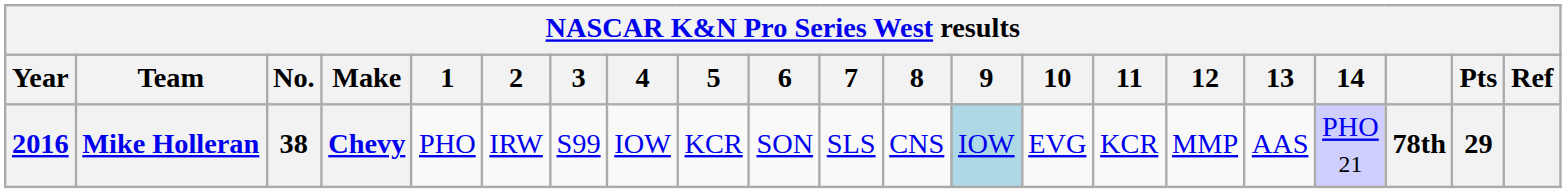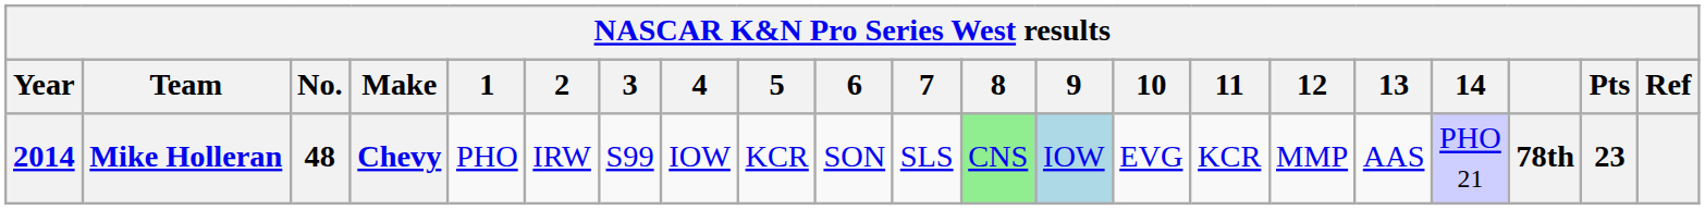 <table class="wikitable" style="text-align:center; font-size:75%">
 <tr>
 <th colspan=23><a href='#'>NASCAR K&N Pro Series West</a> results</th>
 </tr>
 <tr>
 <th>Year</th>
 <th>Team</th>
 <th>No.</th>
 <th>Make</th>
 <th>1</th>
 <th>2</th>
 <th>3</th>
 <th>4</th>
 <th>5</th>
 <th>6</th>
 <th>7</th>
 <th>8</th>
 <th>9</th>
 <th>10</th>
 <th>11</th>
 <th>12</th>
 <th>13</th>
 <th>14</th>
 <th></th>
 <th>Pts</th>
 <th>Ref</th>
 </tr>
 <tr>
-<th><a href='#'>2016</a></th>
+<th><a href='#'>2014</a></th>
 <th><a href='#'>Mike Holleran</a></th>
-<th>38</th>
+<th>48</th>
 <th><a href='#'>Chevy</a></th>
 <td><a href='#'>PHO</a></td>
 <td><a href='#'>IRW</a></td>
 <td><a href='#'>S99</a></td>
 <td><a href='#'>IOW</a></td>
 <td><a href='#'>KCR</a></td>
 <td><a href='#'>SON</a></td>
 <td><a href='#'>SLS</a></td>
-<td><a href='#'>CNS</a></td>
+<td style="background: lightgreen;"><a href='#'>CNS</a></td>
 <td style="background: lightblue;"><a href='#'>IOW</a></td>
 <td><a href='#'>EVG</a></td>
 <td><a href='#'>KCR</a></td>
 <td><a href='#'>MMP</a></td>
 <td><a href='#'>AAS</a></td>
 <td style="background:#CFCFFF;"><a href='#'>PHO</a><br><small>21</small></td>
 <th>78th</th>
-<th>29</th>
+<th>23</th>
 <th></th>
 </tr>
 </table>
